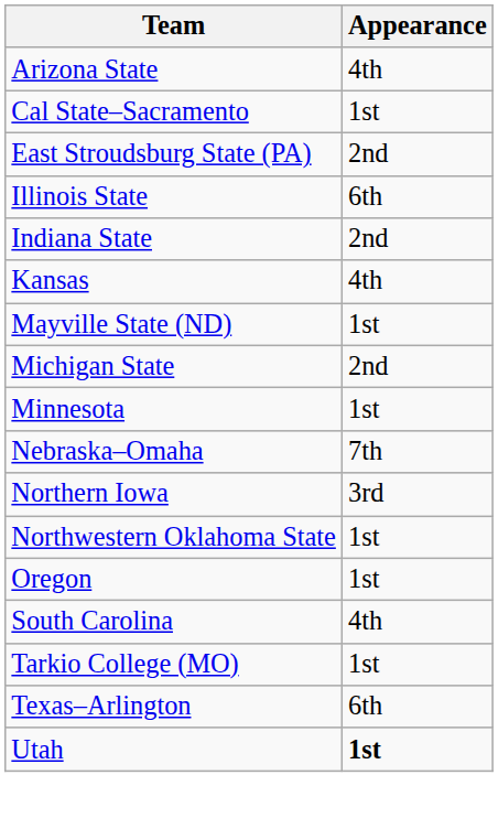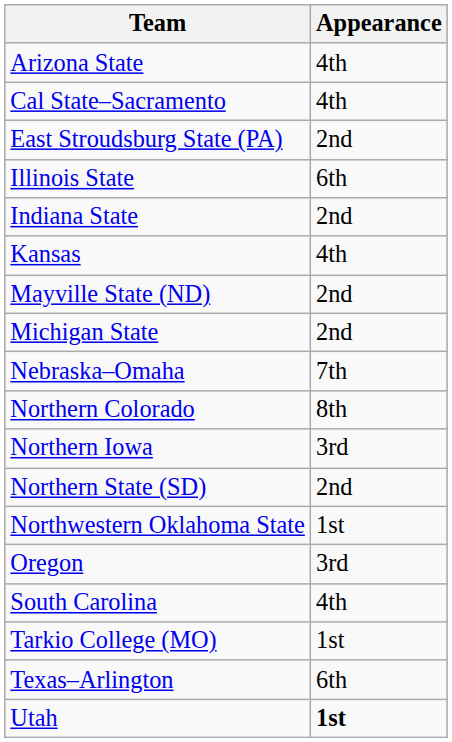 <table class="wikitable sortable">
 <tr>
 <th>Team</th>
 <th>Appearance</th>
 </tr>
 <tr>
 <td><a href='#'>Arizona State</a></td>
 <td>4th</td>
 </tr>
 <tr>
 <td><a href='#'>Cal State–Sacramento</a></td>
-<td>1st</td>
+<td>4th</td>
 </tr>
 <tr>
 <td><a href='#'>East Stroudsburg State (PA)</a></td>
 <td>2nd</td>
 </tr>
 <tr>
 <td><a href='#'>Illinois State</a></td>
 <td>6th</td>
 </tr>
 <tr>
 <td><a href='#'>Indiana State</a></td>
 <td>2nd</td>
 </tr>
 <tr>
 <td><a href='#'>Kansas</a></td>
 <td>4th</td>
 </tr>
 <tr>
 <td><a href='#'>Mayville State (ND)</a></td>
-<td>1st</td>
+<td>2nd</td>
 </tr>
 <tr>
 <td><a href='#'>Michigan State</a></td>
 <td>2nd</td>
 </tr>
 <tr>
-<td><a href='#'>Minnesota</a></td>
-<td>1st</td>
-</tr>
-<tr>
 <td><a href='#'>Nebraska–Omaha</a></td>
 <td>7th</td>
 </tr>
 <tr>
+<td><a href='#'>Northern Colorado</a></td>
+<td>8th</td>
+</tr>
+<tr>
 <td><a href='#'>Northern Iowa</a></td>
 <td>3rd</td>
+</tr>
+<tr>
+<td><a href='#'>Northern State (SD)</a></td>
+<td>2nd</td>
 </tr>
 <tr>
 <td><a href='#'>Northwestern Oklahoma State</a></td>
 <td>1st</td>
 </tr>
 <tr>
 <td><a href='#'>Oregon</a></td>
-<td>1st</td>
+<td>3rd</td>
 </tr>
 <tr>
 <td><a href='#'>South Carolina</a></td>
 <td>4th</td>
 </tr>
 <tr>
 <td><a href='#'>Tarkio College (MO)</a></td>
 <td>1st</td>
 </tr>
 <tr>
 <td><a href='#'>Texas–Arlington</a></td>
 <td>6th</td>
 </tr>
 <tr>
 <td><a href='#'>Utah</a></td>
 <td><strong>1st</strong></td>
 </tr>
 </table>
